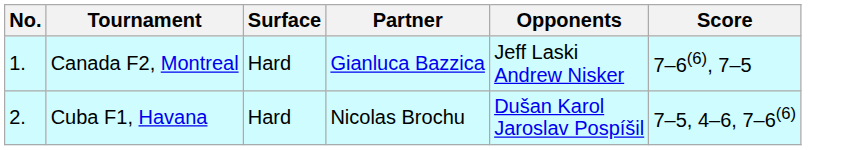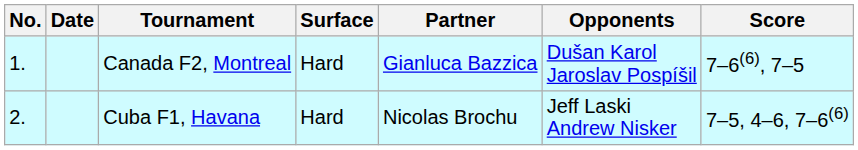 <table class="sortable wikitable">
 <tr>
 <th>No.</th>
+<th>Date</th>
 <th>Tournament</th>
 <th>Surface</th>
 <th>Partner</th>
 <th>Opponents</th>
 <th class="unsortable">Score</th>
 </tr>
 <tr style="background:#cffcff;">
 <td>1.</td>
+<td></td>
 <td>Canada F2, <a href='#'>Montreal</a></td>
 <td>Hard</td>
 <td> <a href='#'>Gianluca Bazzica</a></td>
-<td> Jeff Laski <br>  <a href='#'>Andrew Nisker</a></td>
+<td> <a href='#'>Dušan Karol</a> <br>  <a href='#'>Jaroslav Pospíšil</a></td>
 <td>7–6<sup>(6)</sup>, 7–5</td>
 </tr>
 <tr style="background:#cffcff;">
 <td>2.</td>
+<td></td>
 <td>Cuba F1, <a href='#'>Havana</a></td>
 <td>Hard</td>
 <td> Nicolas Brochu</td>
-<td> <a href='#'>Dušan Karol</a> <br>  <a href='#'>Jaroslav Pospíšil</a></td>
+<td> Jeff Laski <br>  <a href='#'>Andrew Nisker</a></td>
 <td>7–5, 4–6, 7–6<sup>(6)</sup></td>
 </tr>
 </table>
